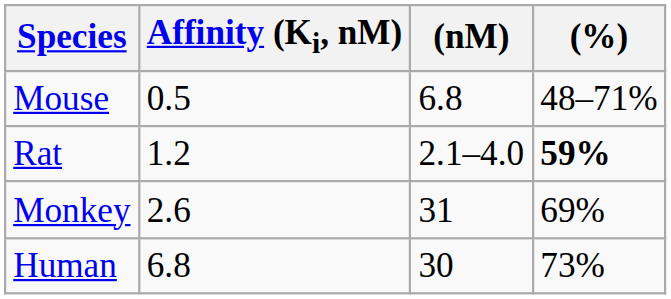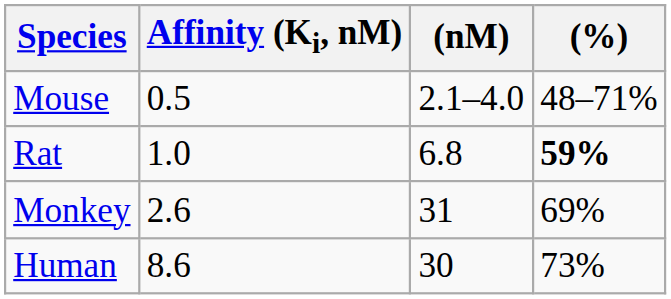 <table class="wikitable">
 <tr>
 <th><a href='#'>Species</a></th>
 <th><a href='#'>Affinity</a> (K<sub>i</sub>, nM)</th>
 <th> (nM)</th>
 <th> (%)</th>
 </tr>
 <tr>
 <td><a href='#'>Mouse</a></td>
 <td>0.5</td>
-<td>6.8</td>
+<td>2.1–4.0</td>
 <td>48–71%</td>
 </tr>
 <tr>
 <td><a href='#'>Rat</a></td>
-<td>1.2</td>
-<td>2.1–4.0</td>
+<td>1.0</td>
+<td>6.8</td>
 <td><strong>59%</strong></td>
 </tr>
 <tr>
 <td><a href='#'>Monkey</a></td>
 <td>2.6</td>
 <td>31</td>
 <td>69%</td>
 </tr>
 <tr>
 <td><a href='#'>Human</a></td>
-<td>6.8</td>
+<td>8.6</td>
 <td>30</td>
 <td>73%</td>
 </tr>
 </table>
